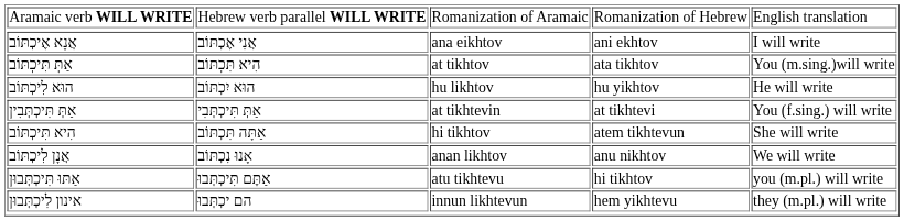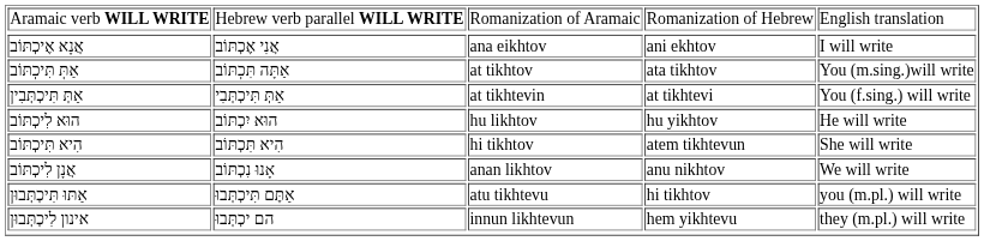 <table border=1>
 <tr>
 <td>Aramaic verb  <strong> WILL WRITE </strong></td>
 <td>Hebrew verb parallel  <strong> WILL WRITE</strong></td>
 <td>Romanization of Aramaic</td>
 <td>Romanization of Hebrew</td>
 <td>English translation</td>
 </tr>
 <tr>
 </tr>
 <tr>
 <td>אֲנָא אֶיכְתּוֹב</td>
 <td>אֲנִי אֶכְתּוֹב</td>
 <td>ana eikhtov</td>
 <td>ani ekhtov</td>
 <td>I will write</td>
 </tr>
 <tr>
 <td>אַתְּ  תִּיכְתּוֹב</td>
-<td>הִיא תִּכְתּוֹב</td>
+<td>אַתָּה תִּכְתּוֹב</td>
 <td>at tikhtov</td>
 <td>ata  tikhtov</td>
 <td>You (m.sing.)will write</td>
+</tr>
+<tr>
+<td>אַתְּ  תִּיכְתְּבִין</td>
+<td>אַתְּ תִּיכְתְּבִי</td>
+<td>at tikhtevin</td>
+<td>at tikhtevi</td>
+<td>You (f.sing.) will write</td>
 </tr>
 <tr>
 <td>הוּא  לִיכְתּוֹב</td>
 <td>הוּא יִכְתּוֹב</td>
 <td>hu likhtov</td>
 <td>hu yikhtov</td>
 <td>He will write</td>
 </tr>
 <tr>
-<td>אַתְּ  תִּיכְתְּבִין</td>
-<td>אַתְּ תִּיכְתְּבִי</td>
-<td>at tikhtevin</td>
-<td>at tikhtevi</td>
-<td>You (f.sing.) will write</td>
-</tr>
-<tr>
 <td>הִיא תִּיכְתּוֹב</td>
-<td>אַתָּה תִּכְתּוֹב</td>
+<td>הִיא תִּכְתּוֹב</td>
 <td>hi tikhtov</td>
 <td>atem tikhtevun</td>
 <td>She will write</td>
 </tr>
 <tr>
 <td>אֲנָן לִיכְתּוֹב</td>
 <td>אָנוּ נִכְתּוֹב</td>
 <td>anan likhtov</td>
 <td>anu nikhtov</td>
 <td>We will write</td>
 </tr>
 <tr>
 <td>אַתּוּ תִּיכְתְּבוּן</td>
 <td>אַתֶּם תִּיכְתְּבוּ</td>
 <td>atu tikhtevu</td>
 <td>hi tikhtov</td>
 <td>you (m.pl.) will write</td>
 </tr>
 <tr>
 <td>אינון  לִיכְתְּבוּן</td>
 <td>הם יכְתְּבוּ</td>
 <td>innun likhtevun</td>
 <td>hem yikhtevu</td>
 <td>they (m.pl.)  will write</td>
 </tr>
 <tr>
 </tr>
 </table>
